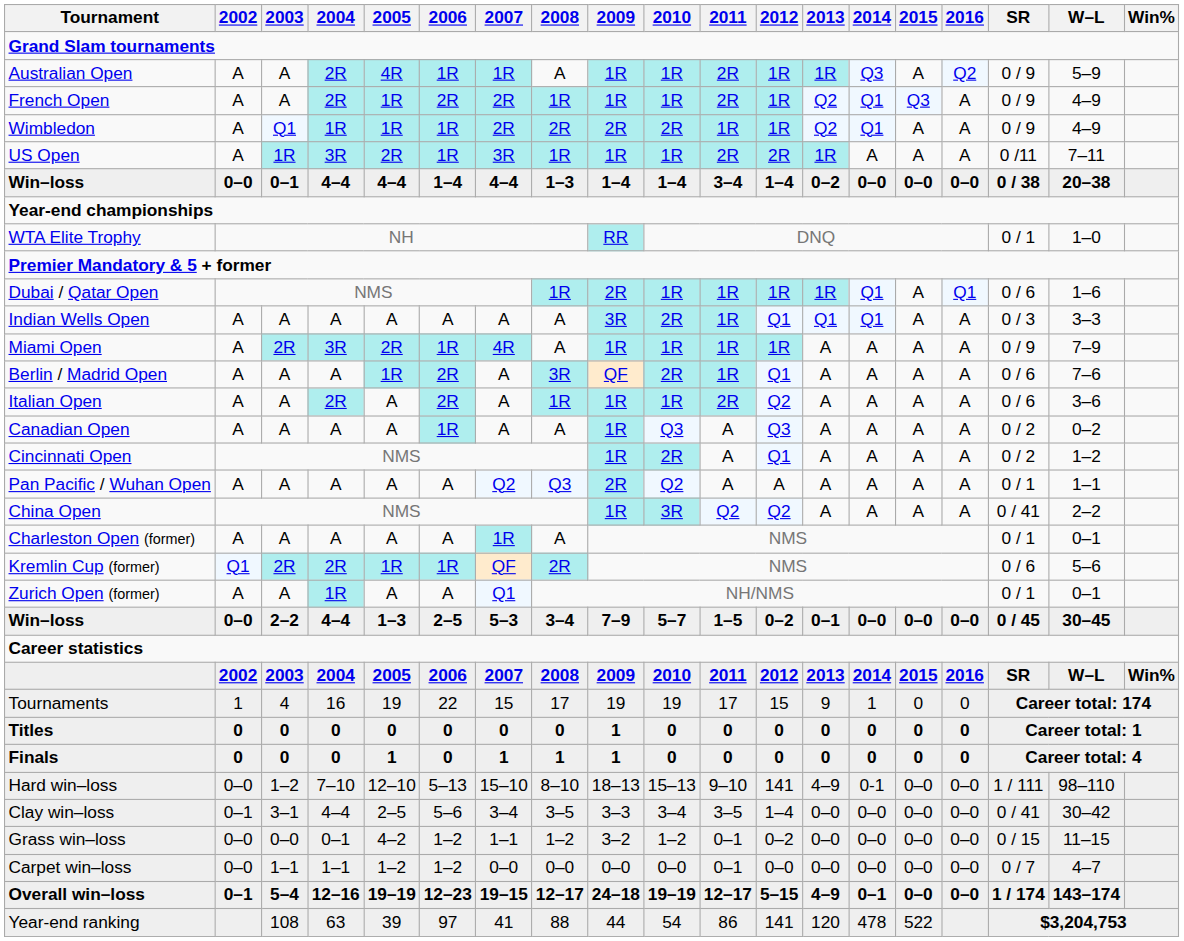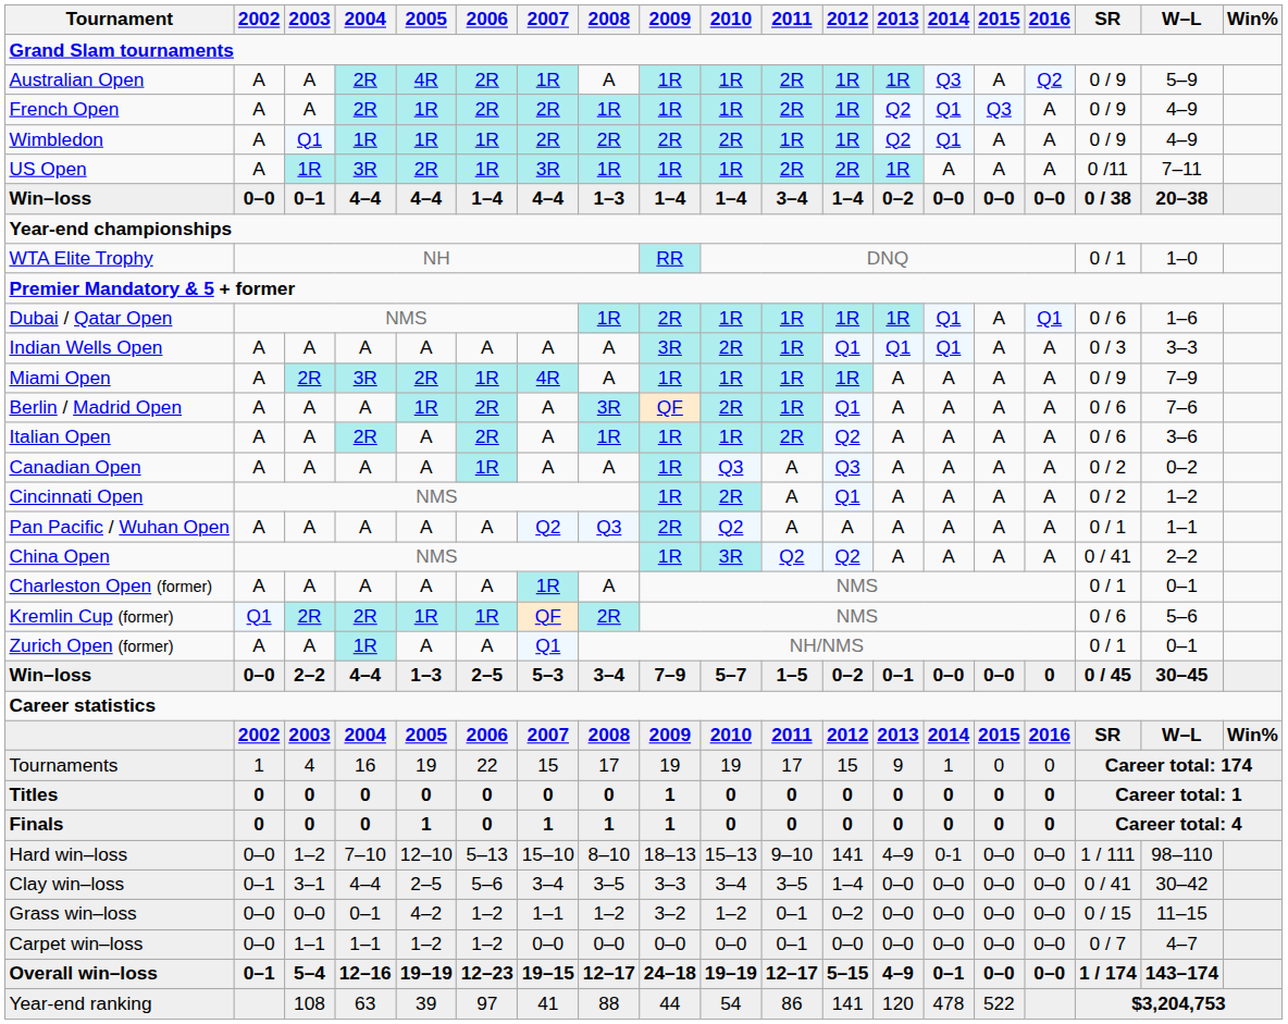 <table class="wikitable nowrap" style=text-align:center;>
 <tr>
 <th>Tournament</th>
 <th><a href='#'>2002</a></th>
 <th><a href='#'>2003</a></th>
 <th><a href='#'>2004</a></th>
 <th><a href='#'>2005</a></th>
 <th><a href='#'>2006</a></th>
 <th><a href='#'>2007</a></th>
 <th><a href='#'>2008</a></th>
 <th><a href='#'>2009</a></th>
 <th><a href='#'>2010</a></th>
 <th><a href='#'>2011</a></th>
 <th><a href='#'>2012</a></th>
 <th><a href='#'>2013</a></th>
 <th><a href='#'>2014</a></th>
 <th><a href='#'>2015</a></th>
 <th><a href='#'>2016</a></th>
 <th>SR</th>
 <th>W–L</th>
 <th>Win%</th>
 </tr>
 <tr>
 <td colspan="19" align="left"><strong><a href='#'>Grand Slam tournaments</a></strong></td>
 </tr>
 <tr>
 <td align=left><a href='#'>Australian Open</a></td>
 <td>A</td>
 <td>A</td>
 <td bgcolor=afeeee><a href='#'>2R</a></td>
 <td bgcolor=afeeee><a href='#'>4R</a></td>
-<td bgcolor=afeeee><a href='#'>1R</a></td>
+<td bgcolor=afeeee><a href='#'>2R</a></td>
 <td bgcolor=afeeee><a href='#'>1R</a></td>
 <td>A</td>
 <td bgcolor=afeeee><a href='#'>1R</a></td>
 <td bgcolor=afeeee><a href='#'>1R</a></td>
 <td bgcolor=afeeee><a href='#'>2R</a></td>
 <td bgcolor=afeeee><a href='#'>1R</a></td>
 <td bgcolor=afeeee><a href='#'>1R</a></td>
 <td bgcolor=f0f8ff><a href='#'>Q3</a></td>
 <td>A</td>
 <td bgcolor=f0f8ff><a href='#'>Q2</a></td>
 <td>0 / 9</td>
 <td>5–9</td>
 <td></td>
 </tr>
 <tr>
 <td align=left><a href='#'>French Open</a></td>
 <td>A</td>
 <td>A</td>
 <td bgcolor=afeeee><a href='#'>2R</a></td>
 <td bgcolor=afeeee><a href='#'>1R</a></td>
 <td bgcolor=afeeee><a href='#'>2R</a></td>
 <td bgcolor=afeeee><a href='#'>2R</a></td>
 <td bgcolor=afeeee><a href='#'>1R</a></td>
 <td bgcolor=afeeee><a href='#'>1R</a></td>
 <td bgcolor=afeeee><a href='#'>1R</a></td>
 <td bgcolor=afeeee><a href='#'>2R</a></td>
 <td bgcolor=afeeee><a href='#'>1R</a></td>
 <td bgcolor=f0f8ff><a href='#'>Q2</a></td>
 <td bgcolor=f0f8ff><a href='#'>Q1</a></td>
 <td bgcolor=f0f8ff><a href='#'>Q3</a></td>
 <td>A</td>
 <td>0 / 9</td>
 <td>4–9</td>
 <td></td>
 </tr>
 <tr>
 <td align=left><a href='#'>Wimbledon</a></td>
 <td>A</td>
 <td bgcolor=f0f8ff><a href='#'>Q1</a></td>
 <td bgcolor=afeeee><a href='#'>1R</a></td>
 <td bgcolor=afeeee><a href='#'>1R</a></td>
 <td bgcolor=afeeee><a href='#'>1R</a></td>
 <td bgcolor=afeeee><a href='#'>2R</a></td>
 <td bgcolor=afeeee><a href='#'>2R</a></td>
 <td bgcolor=afeeee><a href='#'>2R</a></td>
 <td bgcolor=afeeee><a href='#'>2R</a></td>
 <td bgcolor=afeeee><a href='#'>1R</a></td>
 <td bgcolor=afeeee><a href='#'>1R</a></td>
 <td bgcolor=f0f8ff><a href='#'>Q2</a></td>
 <td bgcolor=f0f8ff><a href='#'>Q1</a></td>
 <td>A</td>
 <td>A</td>
 <td>0 / 9</td>
 <td>4–9</td>
 <td></td>
 </tr>
 <tr>
 <td align=left><a href='#'>US Open</a></td>
 <td>A</td>
 <td bgcolor=afeeee><a href='#'>1R</a></td>
 <td bgcolor=afeeee><a href='#'>3R</a></td>
 <td bgcolor=afeeee><a href='#'>2R</a></td>
 <td bgcolor=afeeee><a href='#'>1R</a></td>
 <td bgcolor=afeeee><a href='#'>3R</a></td>
 <td bgcolor=afeeee><a href='#'>1R</a></td>
 <td bgcolor=afeeee><a href='#'>1R</a></td>
 <td bgcolor=afeeee><a href='#'>1R</a></td>
 <td bgcolor=afeeee><a href='#'>2R</a></td>
 <td bgcolor=afeeee><a href='#'>2R</a></td>
 <td bgcolor=afeeee><a href='#'>1R</a></td>
 <td>A</td>
 <td>A</td>
 <td>A</td>
 <td>0 /11</td>
 <td>7–11</td>
 <td></td>
 </tr>
 <tr style=background:#efefef;font-weight:bold>
 <td style="text-align:left">Win–loss</td>
 <td>0–0</td>
 <td>0–1</td>
 <td>4–4</td>
 <td>4–4</td>
 <td>1–4</td>
 <td>4–4</td>
 <td>1–3</td>
 <td>1–4</td>
 <td>1–4</td>
 <td>3–4</td>
 <td>1–4</td>
 <td>0–2</td>
 <td>0–0</td>
 <td>0–0</td>
 <td>0–0</td>
 <td>0 / 38</td>
 <td>20–38</td>
 <td></td>
 </tr>
 <tr>
 <td align="left" colspan="19"><strong>Year-end championships</strong></td>
 </tr>
 <tr>
 <td align="left"><a href='#'>WTA Elite Trophy</a></td>
 <td colspan="7" style=color:#767676>NH</td>
 <td bgcolor="afeeee"><a href='#'>RR</a></td>
 <td colspan="7" style=color:#767676>DNQ</td>
 <td>0 / 1</td>
 <td>1–0</td>
 <td></td>
 </tr>
 <tr>
 <td colspan="19" align="left"><strong><a href='#'>Premier Mandatory & 5</a> + former</strong></td>
 </tr>
 <tr>
 <td align="left"><a href='#'>Dubai</a> / <a href='#'>Qatar Open</a></td>
 <td colspan="6" style=color:#767676>NMS</td>
 <td bgcolor="afeeee"><a href='#'>1R</a></td>
 <td bgcolor="afeeee"><a href='#'>2R</a></td>
 <td bgcolor="afeeee"><a href='#'>1R</a></td>
 <td bgcolor="afeeee"><a href='#'>1R</a></td>
 <td bgcolor="afeeee"><a href='#'>1R</a></td>
 <td bgcolor="afeeee"><a href='#'>1R</a></td>
 <td bgcolor=f0f8ff><a href='#'>Q1</a></td>
 <td>A</td>
 <td bgcolor=f0f8ff><a href='#'>Q1</a></td>
 <td>0 / 6</td>
 <td>1–6</td>
 <td></td>
 </tr>
 <tr>
 <td align="left"><a href='#'>Indian Wells Open</a></td>
 <td>A</td>
 <td>A</td>
 <td>A</td>
 <td>A</td>
 <td>A</td>
 <td>A</td>
 <td>A</td>
 <td bgcolor="afeeee"><a href='#'>3R</a></td>
 <td bgcolor="afeeee"><a href='#'>2R</a></td>
 <td bgcolor="afeeee"><a href='#'>1R</a></td>
 <td bgcolor=f0f8ff><a href='#'>Q1</a></td>
 <td bgcolor=f0f8ff><a href='#'>Q1</a></td>
 <td bgcolor=f0f8ff><a href='#'>Q1</a></td>
 <td>A</td>
 <td>A</td>
 <td>0 / 3</td>
 <td>3–3</td>
 <td></td>
 </tr>
 <tr>
 <td align="left"><a href='#'>Miami Open</a></td>
 <td>A</td>
 <td bgcolor="afeeee"><a href='#'>2R</a></td>
 <td bgcolor="afeeee"><a href='#'>3R</a></td>
 <td bgcolor="afeeee"><a href='#'>2R</a></td>
 <td bgcolor="afeeee"><a href='#'>1R</a></td>
 <td bgcolor="afeeee"><a href='#'>4R</a></td>
 <td>A</td>
 <td bgcolor="afeeee"><a href='#'>1R</a></td>
 <td bgcolor="afeeee"><a href='#'>1R</a></td>
 <td bgcolor="afeeee"><a href='#'>1R</a></td>
 <td bgcolor="afeeee"><a href='#'>1R</a></td>
 <td>A</td>
 <td>A</td>
 <td>A</td>
 <td>A</td>
 <td>0 / 9</td>
 <td>7–9</td>
 <td></td>
 </tr>
 <tr>
 <td align="left"><a href='#'>Berlin</a> / <a href='#'>Madrid Open</a></td>
 <td>A</td>
 <td>A</td>
 <td>A</td>
 <td bgcolor="afeeee"><a href='#'>1R</a></td>
 <td bgcolor="afeeee"><a href='#'>2R</a></td>
 <td>A</td>
 <td bgcolor="afeeee"><a href='#'>3R</a></td>
 <td bgcolor="ffebcd"><a href='#'>QF</a></td>
 <td bgcolor="afeeee"><a href='#'>2R</a></td>
 <td bgcolor="afeeee"><a href='#'>1R</a></td>
 <td bgcolor=f0f8ff><a href='#'>Q1</a></td>
 <td>A</td>
 <td>A</td>
 <td>A</td>
 <td>A</td>
 <td>0 / 6</td>
 <td>7–6</td>
 <td></td>
 </tr>
 <tr>
 <td align="left"><a href='#'>Italian Open</a></td>
 <td>A</td>
 <td>A</td>
 <td bgcolor="afeeee"><a href='#'>2R</a></td>
 <td>A</td>
 <td bgcolor="afeeee"><a href='#'>2R</a></td>
 <td>A</td>
 <td bgcolor="afeeee"><a href='#'>1R</a></td>
 <td bgcolor="afeeee"><a href='#'>1R</a></td>
 <td bgcolor="afeeee"><a href='#'>1R</a></td>
 <td bgcolor="afeeee"><a href='#'>2R</a></td>
 <td bgcolor=f0f8ff><a href='#'>Q2</a></td>
 <td>A</td>
 <td>A</td>
 <td>A</td>
 <td>A</td>
 <td>0 / 6</td>
 <td>3–6</td>
 <td></td>
 </tr>
 <tr>
 <td align="left"><a href='#'>Canadian Open</a></td>
 <td>A</td>
 <td>A</td>
 <td>A</td>
 <td>A</td>
 <td bgcolor="afeeee"><a href='#'>1R</a></td>
 <td>A</td>
 <td>A</td>
 <td bgcolor="afeeee"><a href='#'>1R</a></td>
 <td bgcolor=f0f8ff><a href='#'>Q3</a></td>
 <td>A</td>
 <td bgcolor=f0f8ff><a href='#'>Q3</a></td>
 <td>A</td>
 <td>A</td>
 <td>A</td>
 <td>A</td>
 <td>0 / 2</td>
 <td>0–2</td>
 <td></td>
 </tr>
 <tr>
 <td align="left"><a href='#'>Cincinnati Open</a></td>
 <td colspan="7" style=color:#767676>NMS</td>
 <td bgcolor="afeeee"><a href='#'>1R</a></td>
 <td bgcolor="afeeee"><a href='#'>2R</a></td>
 <td>A</td>
 <td bgcolor=f0f8ff><a href='#'>Q1</a></td>
 <td>A</td>
 <td>A</td>
 <td>A</td>
 <td>A</td>
 <td>0 / 2</td>
 <td>1–2</td>
 <td></td>
 </tr>
 <tr>
 <td align="left"><a href='#'>Pan Pacific</a> / <a href='#'>Wuhan Open</a></td>
 <td>A</td>
 <td>A</td>
 <td>A</td>
 <td>A</td>
 <td>A</td>
 <td bgcolor=f0f8ff><a href='#'>Q2</a></td>
 <td bgcolor=f0f8ff><a href='#'>Q3</a></td>
 <td bgcolor="afeeee"><a href='#'>2R</a></td>
 <td bgcolor=f0f8ff><a href='#'>Q2</a></td>
 <td>A</td>
 <td>A</td>
 <td>A</td>
 <td>A</td>
 <td>A</td>
 <td>A</td>
 <td>0 / 1</td>
 <td>1–1</td>
 <td></td>
 </tr>
 <tr>
 <td align="left"><a href='#'>China Open</a></td>
 <td colspan="7" style=color:#767676>NMS</td>
 <td bgcolor="afeeee"><a href='#'>1R</a></td>
 <td bgcolor="afeeee"><a href='#'>3R</a></td>
 <td bgcolor=f0f8ff><a href='#'>Q2</a></td>
 <td bgcolor=f0f8ff><a href='#'>Q2</a></td>
 <td>A</td>
 <td>A</td>
 <td>A</td>
 <td>A</td>
 <td>0 / 41</td>
 <td>2–2</td>
 <td></td>
 </tr>
 <tr>
 <td align="left"><a href='#'>Charleston Open</a> <small>(former)</small></td>
 <td>A</td>
 <td>A</td>
 <td>A</td>
 <td>A</td>
 <td>A</td>
 <td bgcolor=afeeee><a href='#'>1R</a></td>
 <td>A</td>
 <td colspan="8" style=color:#767676>NMS</td>
 <td>0 / 1</td>
 <td>0–1</td>
 <td></td>
 </tr>
 <tr>
 <td align="left"><a href='#'>Kremlin Cup</a> <small>(former)</small></td>
 <td bgcolor=f0f8ff><a href='#'>Q1</a></td>
 <td bgcolor=afeeee><a href='#'>2R</a></td>
 <td bgcolor=afeeee><a href='#'>2R</a></td>
 <td bgcolor=afeeee><a href='#'>1R</a></td>
 <td bgcolor=afeeee><a href='#'>1R</a></td>
 <td bgcolor=ffebcd><a href='#'>QF</a></td>
 <td bgcolor=afeeee><a href='#'>2R</a></td>
 <td colspan="8" style=color:#767676>NMS</td>
 <td>0 / 6</td>
 <td>5–6</td>
 <td></td>
 </tr>
 <tr>
 <td align=left><a href='#'>Zurich Open</a> <small>(former)</small></td>
 <td>A</td>
 <td>A</td>
 <td bgcolor=afeeee><a href='#'>1R</a></td>
 <td>A</td>
 <td>A</td>
 <td bgcolor=f0f8ff><a href='#'>Q1</a></td>
 <td colspan="9" style=color:#767676>NH/NMS</td>
 <td>0 / 1</td>
 <td>0–1</td>
 <td></td>
 </tr>
 <tr style="background:#efefef;font-weight:bold">
 <td align="left">Win–loss</td>
 <td>0–0</td>
 <td>2–2</td>
 <td>4–4</td>
 <td>1–3</td>
 <td>2–5</td>
 <td>5–3</td>
 <td>3–4</td>
 <td>7–9</td>
 <td>5–7</td>
 <td>1–5</td>
 <td>0–2</td>
 <td>0–1</td>
 <td>0–0</td>
 <td>0–0</td>
-<td>0–0</td>
+<td>0</td>
 <td>0 / 45</td>
 <td>30–45</td>
 <td></td>
 </tr>
 <tr>
 <td colspan="19" align="left"><strong>Career statistics</strong></td>
 </tr>
 <tr style=background:#efefef;font-weight:bold>
 <td></td>
 <td><a href='#'>2002</a></td>
 <td><a href='#'>2003</a></td>
 <td><a href='#'>2004</a></td>
 <td><a href='#'>2005</a></td>
 <td><a href='#'>2006</a></td>
 <td><a href='#'>2007</a></td>
 <td><a href='#'>2008</a></td>
 <td><a href='#'>2009</a></td>
 <td><a href='#'>2010</a></td>
 <td><a href='#'>2011</a></td>
 <td><a href='#'>2012</a></td>
 <td><a href='#'>2013</a></td>
 <td><a href='#'>2014</a></td>
 <td><a href='#'>2015</a></td>
 <td><a href='#'>2016</a></td>
 <td>SR</td>
 <td>W–L</td>
 <td>Win%</td>
 </tr>
 <tr bgcolor=efefef>
 <td align=left>Tournaments</td>
 <td>1</td>
 <td>4</td>
 <td>16</td>
 <td>19</td>
 <td>22</td>
 <td>15</td>
 <td>17</td>
 <td>19</td>
 <td>19</td>
 <td>17</td>
 <td>15</td>
 <td>9</td>
 <td>1</td>
 <td>0</td>
 <td>0</td>
 <td colspan="3"><strong>Career total: 174</strong></td>
 </tr>
 <tr style=background:#efefef;font-weight:bold>
 <td align=left>Titles</td>
 <td>0</td>
 <td>0</td>
 <td>0</td>
 <td>0</td>
 <td>0</td>
 <td>0</td>
 <td>0</td>
 <td>1</td>
 <td>0</td>
 <td>0</td>
 <td>0</td>
 <td>0</td>
 <td>0</td>
 <td>0</td>
 <td>0</td>
 <td colspan="3">Career total: 1</td>
 </tr>
 <tr style=background:#efefef;font-weight:bold>
 <td align=left>Finals</td>
 <td>0</td>
 <td>0</td>
 <td>0</td>
 <td>1</td>
 <td>0</td>
 <td>1</td>
 <td>1</td>
 <td>1</td>
 <td>0</td>
 <td>0</td>
 <td>0</td>
 <td>0</td>
 <td>0</td>
 <td>0</td>
 <td>0</td>
 <td colspan="3">Career total: 4</td>
 </tr>
 <tr bgcolor=efefef>
 <td align=left>Hard win–loss</td>
 <td>0–0</td>
 <td>1–2</td>
 <td>7–10</td>
 <td>12–10</td>
 <td>5–13</td>
 <td>15–10</td>
 <td>8–10</td>
 <td>18–13</td>
 <td>15–13</td>
 <td>9–10</td>
 <td>141</td>
 <td>4–9</td>
 <td>0-1</td>
 <td>0–0</td>
 <td>0–0</td>
 <td>1 / 111</td>
 <td>98–110</td>
 <td></td>
 </tr>
 <tr bgcolor=efefef>
 <td align=left>Clay win–loss</td>
 <td>0–1</td>
 <td>3–1</td>
 <td>4–4</td>
 <td>2–5</td>
 <td>5–6</td>
 <td>3–4</td>
 <td>3–5</td>
 <td>3–3</td>
 <td>3–4</td>
 <td>3–5</td>
 <td>1–4</td>
 <td>0–0</td>
 <td>0–0</td>
 <td>0–0</td>
 <td>0–0</td>
 <td>0 / 41</td>
 <td>30–42</td>
 <td></td>
 </tr>
 <tr bgcolor=efefef>
 <td align=left>Grass win–loss</td>
 <td>0–0</td>
 <td>0–0</td>
 <td>0–1</td>
 <td>4–2</td>
 <td>1–2</td>
 <td>1–1</td>
 <td>1–2</td>
 <td>3–2</td>
 <td>1–2</td>
 <td>0–1</td>
 <td>0–2</td>
 <td>0–0</td>
 <td>0–0</td>
 <td>0–0</td>
 <td>0–0</td>
 <td>0 / 15</td>
 <td>11–15</td>
 <td></td>
 </tr>
 <tr bgcolor=efefef>
 <td align=left>Carpet win–loss</td>
 <td>0–0</td>
 <td>1–1</td>
 <td>1–1</td>
 <td>1–2</td>
 <td>1–2</td>
 <td>0–0</td>
 <td>0–0</td>
 <td>0–0</td>
 <td>0–0</td>
 <td>0–1</td>
 <td>0–0</td>
 <td>0–0</td>
 <td>0–0</td>
 <td>0–0</td>
 <td>0–0</td>
 <td>0 / 7</td>
 <td>4–7</td>
 <td></td>
 </tr>
 <tr style="background:#efefef;font-weight:bold">
 <td style="text-align:left">Overall win–loss</td>
 <td>0–1</td>
 <td>5–4</td>
 <td>12–16</td>
 <td>19–19</td>
 <td>12–23</td>
 <td>19–15</td>
 <td>12–17</td>
 <td>24–18</td>
 <td>19–19</td>
 <td>12–17</td>
 <td>5–15</td>
 <td>4–9</td>
 <td>0–1</td>
 <td>0–0</td>
 <td>0–0</td>
 <td>1 / 174</td>
 <td>143–174</td>
 <td></td>
 </tr>
 <tr bgcolor="efefef">
 <td align="left">Year-end ranking</td>
 <td></td>
 <td>108</td>
 <td>63</td>
 <td>39</td>
 <td>97</td>
 <td>41</td>
 <td>88</td>
 <td>44</td>
 <td>54</td>
 <td>86</td>
 <td>141</td>
 <td>120</td>
 <td>478</td>
 <td>522</td>
 <td></td>
 <td colspan="3"><strong>$3,204,753</strong></td>
 </tr>
 </table>
